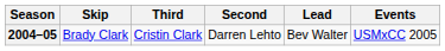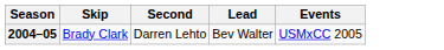 <table class="wikitable">
 <tr>
 <th scope="col">Season</th>
 <th scope="col">Skip</th>
-<th scope="col">Third</th>
 <th scope="col">Second</th>
 <th scope="col">Lead</th>
 <th scope="col">Events</th>
 </tr>
 <tr>
 <th scope="row">2004–05</th>
 <td><a href='#'>Brady Clark</a></td>
-<td><a href='#'>Cristin Clark</a></td>
 <td>Darren Lehto</td>
 <td>Bev Walter</td>
 <td><a href='#'>USMxCC</a> 2005 </td>
 </tr>
 </table>
